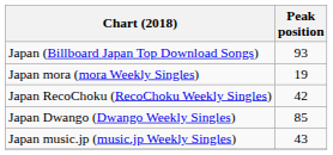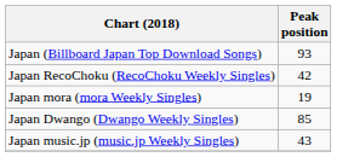 <table class="wikitable sortable plainrowheaders">
 <tr>
 <th scope="col">Chart (2018)</th>
 <th scope="col">Peak<br>position</th>
 </tr>
 <tr>
 <td>Japan (<a href='#'>Billboard Japan Top Download Songs</a>)</td>
 <td style="text-align:center;">93</td>
 </tr>
 <tr>
+<td>Japan RecoChoku (<a href='#'>RecoChoku Weekly Singles</a>)</td>
+<td style="text-align:center;">42</td>
+</tr>
+<tr>
 <td>Japan mora (<a href='#'>mora Weekly Singles</a>)</td>
 <td style="text-align:center;">19</td>
-</tr>
-<tr>
-<td>Japan RecoChoku (<a href='#'>RecoChoku Weekly Singles</a>)</td>
-<td style="text-align:center;">42</td>
 </tr>
 <tr>
 <td>Japan Dwango (<a href='#'>Dwango Weekly Singles</a>)</td>
 <td style="text-align:center;">85</td>
 </tr>
 <tr>
 <td>Japan music.jp (<a href='#'>music.jp Weekly Singles</a>)</td>
 <td style="text-align:center;">43</td>
 </tr>
 <tr>
 </tr>
 </table>
